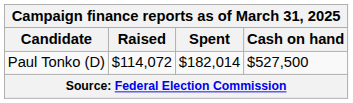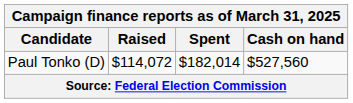 <table class="wikitable sortable">
 <tr>
 <th colspan=4>Campaign finance reports as of March 31, 2025</th>
 </tr>
 <tr style="text-align:center;">
 <th>Candidate</th>
 <th>Raised</th>
 <th>Spent</th>
 <th>Cash on hand</th>
 </tr>
 <tr>
 <td>Paul Tonko (D)</td>
 <td>$114,072</td>
 <td>$182,014</td>
-<td>$527,500</td>
+<td>$527,560</td>
 </tr>
 <tr>
 <th colspan="4"><small>Source: <a href='#'>Federal Election Commission</a></small></th>
 </tr>
 </table>
